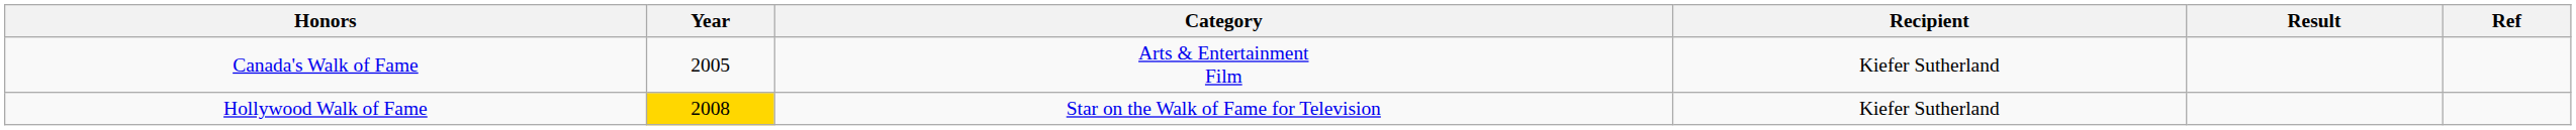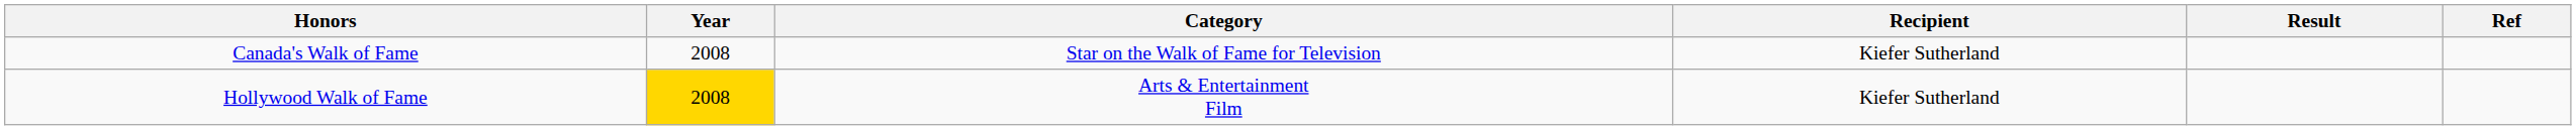 <table class="wikitable plainrowheaders" style=" text-align:center; font-size:95%;" width="100%">
 <tr>
 <th scope="col" width=25%>Honors</th>
 <th scope="col" width=5%>Year</th>
 <th scope="col" width=35%>Category</th>
 <th scope="col" width=20%>Recipient</th>
 <th scope="col" width=10%>Result</th>
 <th scope="col" width=5%>Ref</th>
 </tr>
 <tr>
 <td><a href='#'>Canada's Walk of Fame</a></td>
-<td>2005</td>
-<td style="text-align:center"><a href='#'>Arts & Entertainment<br>Film</a></td>
+<td>2008</td>
+<td style="text-align:center"><a href='#'>Star on the Walk of Fame for Television</a></td>
 <td>Kiefer Sutherland</td>
 <td></td>
 <td></td>
 </tr>
 <tr>
 <td><a href='#'>Hollywood Walk of Fame</a></td>
 <td style="background: gold;">2008</td>
-<td style="text-align:center"><a href='#'>Star on the Walk of Fame for Television</a></td>
+<td style="text-align:center"><a href='#'>Arts & Entertainment<br>Film</a></td>
 <td>Kiefer Sutherland</td>
 <td></td>
 <td></td>
 </tr>
 </table>
